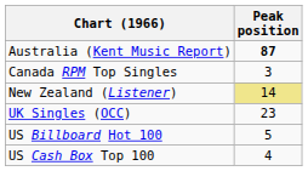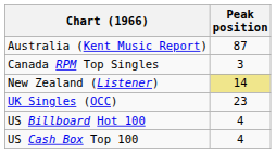 <table class="wikitable sortable">
 <tr>
 <th>Chart (1966)</th>
 <th>Peak<br>position</th>
 </tr>
 <tr>
 <td>Australia (<a href='#'>Kent Music Report</a>)</td>
-<td style="text-align:center;"><strong>87</strong></td>
+<td style="text-align:center;">87</td>
 </tr>
 <tr>
 <td>Canada <em><a href='#'>RPM</a></em> Top Singles</td>
 <td style="text-align:center;">3</td>
 </tr>
 <tr>
 <td>New Zealand (<em><a href='#'>Listener</a></em>)</td>
 <td style="background: khaki; text-align:center;">14</td>
 </tr>
 <tr>
 <td><a href='#'>UK Singles</a> (<a href='#'>OCC</a>)</td>
 <td style="text-align:center;">23</td>
 </tr>
 <tr>
 <td>US <em><a href='#'>Billboard</a></em> <a href='#'>Hot 100</a></td>
-<td style="text-align:center;">5</td>
+<td style="text-align:center;">4</td>
 </tr>
 <tr>
 <td>US <a href='#'><em>Cash Box</em></a> Top 100</td>
 <td style="text-align:center;">4</td>
 </tr>
 </table>
